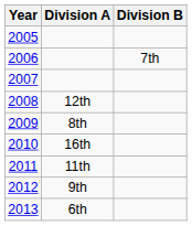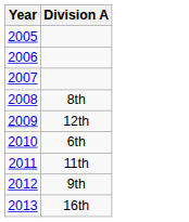 <table class="wikitable" style="text-align:center">
 <tr>
 <th>Year</th>
 <th>Division A</th>
-<th>Division B</th>
 </tr>
 <tr>
 <td><a href='#'>2005</a></td>
-<td></td>
 <td></td>
 </tr>
 <tr>
 <td><a href='#'>2006</a></td>
 <td></td>
-<td>7th</td>
 </tr>
 <tr>
 <td><a href='#'>2007</a></td>
 <td></td>
-<td></td>
 </tr>
 <tr>
 <td><a href='#'>2008</a></td>
-<td>12th</td>
-<td></td>
+<td>8th</td>
 </tr>
 <tr>
 <td><a href='#'>2009</a></td>
-<td>8th</td>
-<td></td>
+<td>12th</td>
 </tr>
 <tr>
 <td><a href='#'>2010</a></td>
-<td>16th</td>
-<td></td>
+<td>6th</td>
 </tr>
 <tr>
 <td><a href='#'>2011</a></td>
 <td>11th</td>
-<td></td>
 </tr>
 <tr>
 <td><a href='#'>2012</a></td>
 <td>9th</td>
-<td></td>
 </tr>
 <tr>
 <td><a href='#'>2013</a></td>
-<td>6th</td>
-<td></td>
+<td>16th</td>
 </tr>
 </table>
